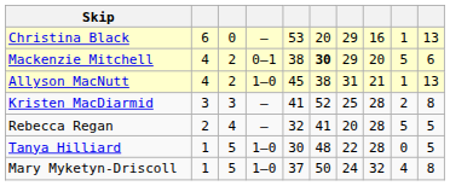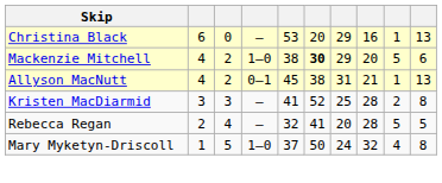 <table class=wikitable style="text-align: center;">
 <tr>
 <th width=175>Skip</th>
 <th width=20></th>
 <th width=20></th>
 <th width=30></th>
 <th width=20></th>
 <th width=20></th>
 <th width=20></th>
 <th width=20></th>
 <th width=20></th>
 <th width=20></th>
 </tr>
 <tr bgcolor=#ffffcc>
 <td style="text-align: left;"><a href='#'>Christina Black</a></td>
 <td>6</td>
 <td>0</td>
 <td>–</td>
 <td>53</td>
 <td>20</td>
 <td>29</td>
 <td>16</td>
 <td>1</td>
 <td>13</td>
 </tr>
 <tr bgcolor=#ffffcc>
 <td style="text-align: left;"><a href='#'>Mackenzie Mitchell</a></td>
 <td>4</td>
 <td>2</td>
-<td>0–1</td>
+<td>1–0</td>
 <td>38</td>
 <td><strong>30</strong></td>
 <td>29</td>
 <td>20</td>
 <td>5</td>
 <td>6</td>
 </tr>
 <tr bgcolor=#ffffcc>
 <td style="text-align: left;"><a href='#'>Allyson MacNutt</a></td>
 <td>4</td>
 <td>2</td>
-<td>1–0</td>
+<td>0–1</td>
 <td>45</td>
 <td>38</td>
 <td>31</td>
 <td>21</td>
 <td>1</td>
 <td>13</td>
 </tr>
 <tr>
 <td style="text-align: left;"><a href='#'>Kristen MacDiarmid</a></td>
 <td>3</td>
 <td>3</td>
 <td>–</td>
 <td>41</td>
 <td>52</td>
 <td>25</td>
 <td>28</td>
 <td>2</td>
 <td>8</td>
 </tr>
 <tr>
 <td style="text-align: left;">Rebecca Regan</td>
 <td>2</td>
 <td>4</td>
 <td>–</td>
 <td>32</td>
 <td>41</td>
 <td>20</td>
 <td>28</td>
 <td>5</td>
 <td>5</td>
 </tr>
 <tr>
-<td style="text-align: left;"><a href='#'>Tanya Hilliard</a></td>
-<td>1</td>
-<td>5</td>
-<td>1–0</td>
-<td>30</td>
-<td>48</td>
-<td>22</td>
-<td>28</td>
-<td>0</td>
-<td>5</td>
-</tr>
-<tr>
 <td style="text-align: left;">Mary Myketyn-Driscoll</td>
 <td>1</td>
 <td>5</td>
 <td>1–0</td>
 <td>37</td>
 <td>50</td>
 <td>24</td>
 <td>32</td>
 <td>4</td>
 <td>8</td>
 </tr>
 </table>
